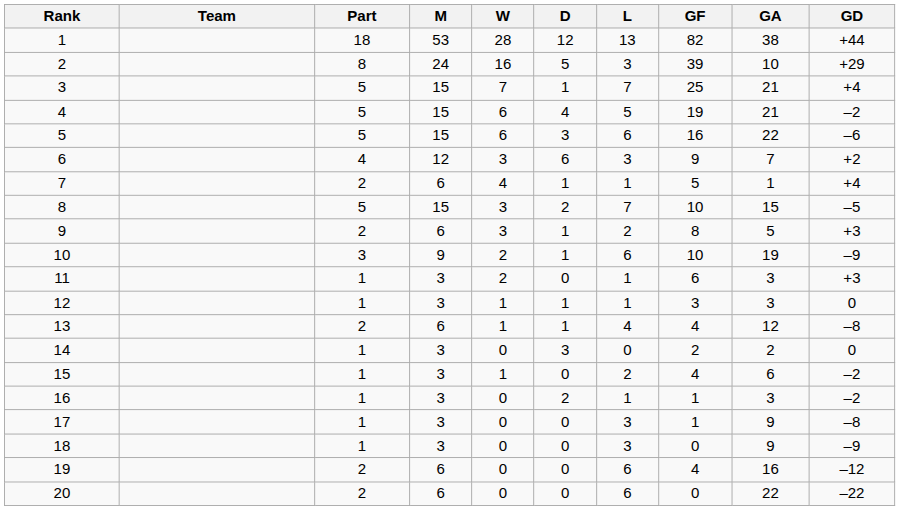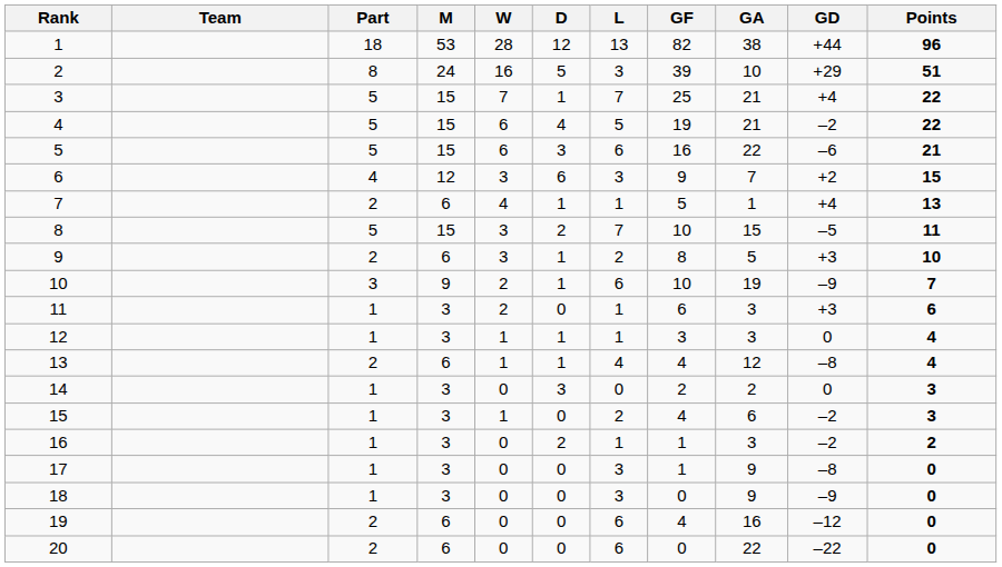 <table class="wikitable sortable" width=75% style="text-align:center">
 <tr>
 <th>Rank</th>
 <th width=200>Team</th>
 <th>Part</th>
 <th>M</th>
 <th>W</th>
 <th>D</th>
 <th>L</th>
 <th>GF</th>
 <th>GA</th>
 <th>GD</th>
+<th>Points</th>
 </tr>
 <tr>
 <td>1</td>
 <td align=left></td>
 <td>18</td>
 <td>53</td>
 <td>28</td>
 <td>12</td>
 <td>13</td>
 <td>82</td>
 <td>38</td>
 <td>+44</td>
+<td><strong>96</strong></td>
 </tr>
 <tr>
 <td>2</td>
 <td align=left></td>
 <td>8</td>
 <td>24</td>
 <td>16</td>
 <td>5</td>
 <td>3</td>
 <td>39</td>
 <td>10</td>
 <td>+29</td>
+<td><strong>51</strong></td>
 </tr>
 <tr>
 <td>3</td>
 <td align=left></td>
 <td>5</td>
 <td>15</td>
 <td>7</td>
 <td>1</td>
 <td>7</td>
 <td>25</td>
 <td>21</td>
 <td>+4</td>
+<td><strong>22</strong></td>
 </tr>
 <tr>
 <td>4</td>
 <td align=left></td>
 <td>5</td>
 <td>15</td>
 <td>6</td>
 <td>4</td>
 <td>5</td>
 <td>19</td>
 <td>21</td>
 <td>–2</td>
+<td><strong>22</strong></td>
 </tr>
 <tr>
 <td>5</td>
 <td align=left></td>
 <td>5</td>
 <td>15</td>
 <td>6</td>
 <td>3</td>
 <td>6</td>
 <td>16</td>
 <td>22</td>
 <td>–6</td>
+<td><strong>21</strong></td>
 </tr>
 <tr>
 <td>6</td>
 <td align=left></td>
 <td>4</td>
 <td>12</td>
 <td>3</td>
 <td>6</td>
 <td>3</td>
 <td>9</td>
 <td>7</td>
 <td>+2</td>
+<td><strong>15</strong></td>
 </tr>
 <tr>
 <td>7</td>
 <td align=left></td>
 <td>2</td>
 <td>6</td>
 <td>4</td>
 <td>1</td>
 <td>1</td>
 <td>5</td>
 <td>1</td>
 <td>+4</td>
+<td><strong>13</strong></td>
 </tr>
 <tr>
 <td>8</td>
 <td align=left></td>
 <td>5</td>
 <td>15</td>
 <td>3</td>
 <td>2</td>
 <td>7</td>
 <td>10</td>
 <td>15</td>
 <td>–5</td>
+<td><strong>11</strong></td>
 </tr>
 <tr>
 <td>9</td>
 <td align=left></td>
 <td>2</td>
 <td>6</td>
 <td>3</td>
 <td>1</td>
 <td>2</td>
 <td>8</td>
 <td>5</td>
 <td>+3</td>
+<td><strong>10</strong></td>
 </tr>
 <tr>
 <td>10</td>
 <td align=left></td>
 <td>3</td>
 <td>9</td>
 <td>2</td>
 <td>1</td>
 <td>6</td>
 <td>10</td>
 <td>19</td>
 <td>–9</td>
+<td><strong>7</strong></td>
 </tr>
 <tr>
 <td>11</td>
 <td align=left></td>
 <td>1</td>
 <td>3</td>
 <td>2</td>
 <td>0</td>
 <td>1</td>
 <td>6</td>
 <td>3</td>
 <td>+3</td>
+<td><strong>6</strong></td>
 </tr>
 <tr>
 <td>12</td>
 <td align=left></td>
 <td>1</td>
 <td>3</td>
 <td>1</td>
 <td>1</td>
 <td>1</td>
 <td>3</td>
 <td>3</td>
 <td>0</td>
+<td><strong>4</strong></td>
 </tr>
 <tr>
 <td>13</td>
 <td align=left></td>
 <td>2</td>
 <td>6</td>
 <td>1</td>
 <td>1</td>
 <td>4</td>
 <td>4</td>
 <td>12</td>
 <td>–8</td>
+<td><strong>4</strong></td>
 </tr>
 <tr>
 <td>14</td>
 <td align=left></td>
 <td>1</td>
 <td>3</td>
 <td>0</td>
 <td>3</td>
 <td>0</td>
 <td>2</td>
 <td>2</td>
 <td>0</td>
+<td><strong>3</strong></td>
 </tr>
 <tr>
 <td>15</td>
 <td align=left></td>
 <td>1</td>
 <td>3</td>
 <td>1</td>
 <td>0</td>
 <td>2</td>
 <td>4</td>
 <td>6</td>
 <td>–2</td>
+<td><strong>3</strong></td>
 </tr>
 <tr>
 <td>16</td>
 <td align=left></td>
 <td>1</td>
 <td>3</td>
 <td>0</td>
 <td>2</td>
 <td>1</td>
 <td>1</td>
 <td>3</td>
 <td>–2</td>
+<td><strong>2</strong></td>
 </tr>
 <tr>
 <td>17</td>
 <td align=left></td>
 <td>1</td>
 <td>3</td>
 <td>0</td>
 <td>0</td>
 <td>3</td>
 <td>1</td>
 <td>9</td>
 <td>–8</td>
+<td><strong>0</strong></td>
 </tr>
 <tr>
 <td>18</td>
 <td align=left></td>
 <td>1</td>
 <td>3</td>
 <td>0</td>
 <td>0</td>
 <td>3</td>
 <td>0</td>
 <td>9</td>
 <td>–9</td>
+<td><strong>0</strong></td>
 </tr>
 <tr>
 <td>19</td>
 <td align=left></td>
 <td>2</td>
 <td>6</td>
 <td>0</td>
 <td>0</td>
 <td>6</td>
 <td>4</td>
 <td>16</td>
 <td>–12</td>
+<td><strong>0</strong></td>
 </tr>
 <tr>
 <td>20</td>
 <td align=left></td>
 <td>2</td>
 <td>6</td>
 <td>0</td>
 <td>0</td>
 <td>6</td>
 <td>0</td>
 <td>22</td>
 <td>–22</td>
+<td><strong>0</strong></td>
 </tr>
 </table>
